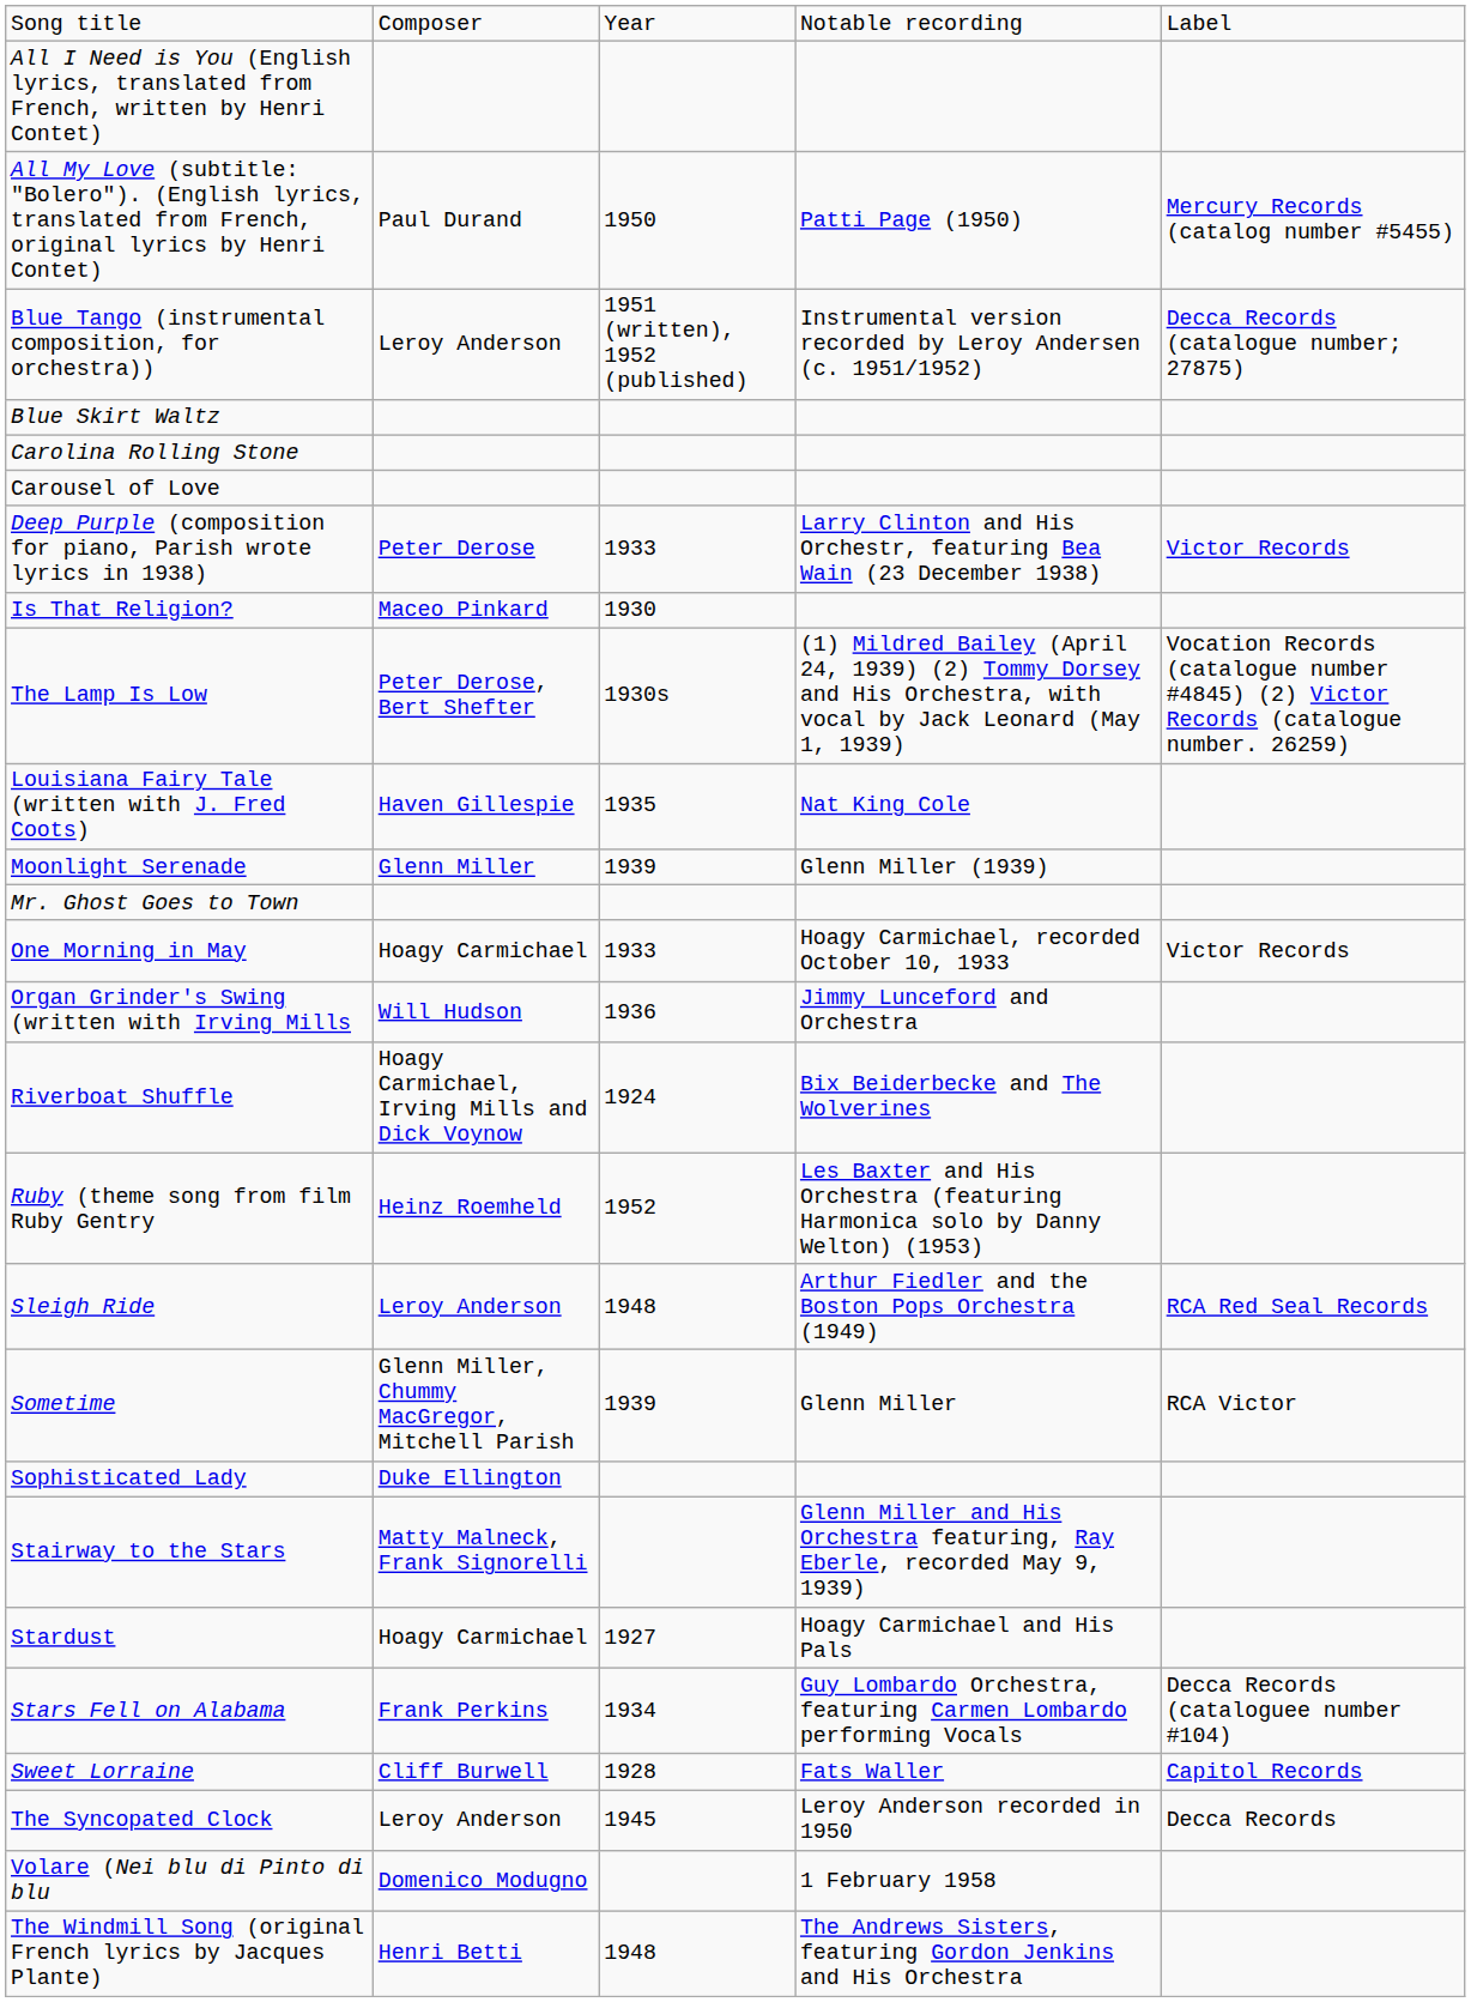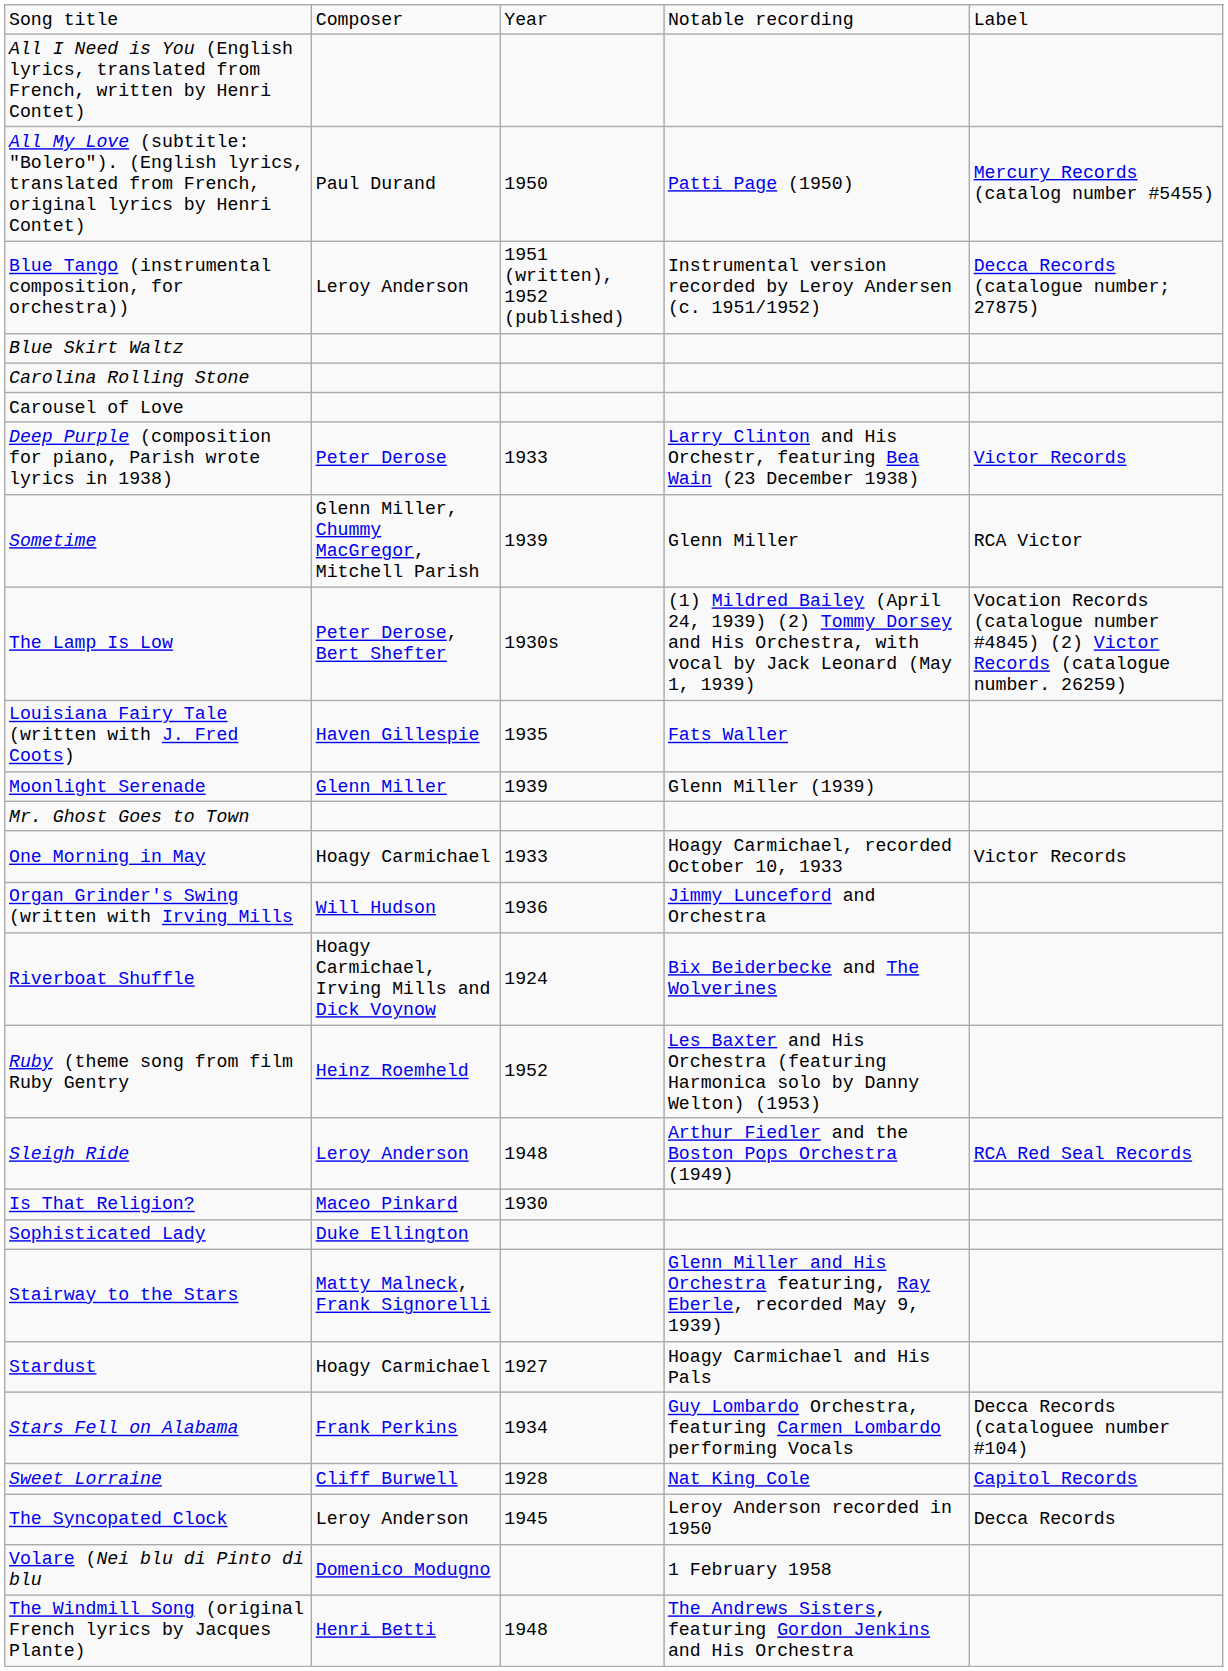 <table class="wikitable">
 <tr>
 <td>Song title</td>
 <td>Composer</td>
 <td>Year</td>
 <td>Notable recording</td>
 <td>Label</td>
 </tr>
 <tr>
 <td><em>All I Need is You</em> (English lyrics, translated from French, written by Henri Contet)</td>
 <td></td>
 <td></td>
 <td></td>
 <td></td>
 </tr>
 <tr>
 <td><em><a href='#'>All My Love</a></em> (subtitle: "Bolero").  (English lyrics, translated from French, original lyrics by Henri Contet)</td>
 <td>Paul Durand</td>
 <td>1950</td>
 <td><a href='#'>Patti Page</a> (1950)</td>
 <td><a href='#'>Mercury Records</a> (catalog number #5455)</td>
 </tr>
 <tr>
 <td><a href='#'>Blue Tango</a> (instrumental composition, for orchestra))</td>
 <td>Leroy Anderson</td>
 <td>1951 (written), 1952 (published)</td>
 <td>Instrumental version recorded by Leroy Andersen (c. 1951/1952)</td>
 <td><a href='#'>Decca Records</a> (catalogue number; 27875)</td>
 </tr>
 <tr>
 <td><em>Blue Skirt Waltz</em></td>
 <td></td>
 <td></td>
 <td></td>
 <td></td>
 </tr>
 <tr>
 <td><em>Carolina Rolling Stone</em></td>
 <td></td>
 <td></td>
 <td></td>
 <td></td>
 </tr>
 <tr>
 <td>Carousel of Love</td>
 <td></td>
 <td></td>
 <td></td>
 <td></td>
 </tr>
 <tr>
 <td><em><a href='#'>Deep Purple</a></em> (composition for piano, Parish wrote lyrics in 1938)</td>
 <td><a href='#'>Peter Derose</a></td>
 <td>1933</td>
 <td><a href='#'>Larry Clinton</a> and His Orchestr, featuring <a href='#'>Bea Wain</a> (23 December 1938)</td>
 <td><a href='#'>Victor Records</a></td>
 </tr>
 <tr>
-<td><a href='#'>Is That Religion?</a></td>
-<td><a href='#'>Maceo Pinkard</a></td>
-<td>1930</td>
-<td></td>
-<td></td>
+<td><em><a href='#'>Sometime</a></em></td>
+<td>Glenn Miller, <a href='#'>Chummy MacGregor</a>, Mitchell Parish</td>
+<td>1939</td>
+<td>Glenn Miller</td>
+<td>RCA Victor</td>
 </tr>
 <tr>
 <td><a href='#'>The Lamp Is Low</a></td>
 <td><a href='#'>Peter Derose</a>, <a href='#'>Bert Shefter</a></td>
 <td>1930s</td>
 <td>(1) <a href='#'>Mildred Bailey</a> (April 24, 1939) (2) <a href='#'>Tommy Dorsey</a> and His Orchestra, with vocal by Jack Leonard (May 1, 1939)</td>
 <td>Vocation Records (catalogue number #4845) (2) <a href='#'>Victor Records</a> (catalogue number. 26259)</td>
 </tr>
 <tr>
 <td><a href='#'>Louisiana Fairy Tale</a> (written with <a href='#'>J. Fred Coots</a>)</td>
 <td><a href='#'>Haven Gillespie</a></td>
 <td>1935</td>
-<td><a href='#'>Nat King Cole</a></td>
+<td><a href='#'>Fats Waller</a></td>
 <td></td>
 </tr>
 <tr>
 <td><a href='#'>Moonlight Serenade</a></td>
 <td><a href='#'>Glenn Miller</a></td>
 <td>1939</td>
 <td>Glenn Miller (1939)</td>
 <td></td>
 </tr>
 <tr>
 <td><em>Mr. Ghost Goes to Town</em></td>
 <td></td>
 <td></td>
 <td></td>
 <td></td>
 </tr>
 <tr>
 <td><a href='#'>One Morning in May</a></td>
 <td>Hoagy Carmichael</td>
 <td>1933</td>
 <td>Hoagy Carmichael, recorded October 10, 1933</td>
 <td>Victor Records</td>
 </tr>
 <tr>
 <td><a href='#'>Organ Grinder's Swing</a> (written with <a href='#'>Irving Mills</a></td>
 <td><a href='#'>Will Hudson</a></td>
 <td>1936</td>
 <td><a href='#'>Jimmy Lunceford</a> and Orchestra</td>
 <td></td>
 </tr>
 <tr>
 <td><a href='#'>Riverboat Shuffle</a></td>
 <td>Hoagy Carmichael, Irving Mills and <a href='#'>Dick Voynow</a></td>
 <td>1924</td>
 <td><a href='#'>Bix Beiderbecke</a> and <a href='#'>The Wolverines</a></td>
 <td></td>
 </tr>
 <tr>
 <td><em><a href='#'>Ruby</a></em> (theme song from film Ruby Gentry</td>
 <td><a href='#'>Heinz Roemheld</a></td>
 <td>1952</td>
 <td><a href='#'>Les Baxter</a> and His Orchestra (featuring Harmonica solo by Danny Welton) (1953)</td>
 <td></td>
 </tr>
 <tr>
 <td><em><a href='#'>Sleigh Ride</a></em></td>
 <td><a href='#'>Leroy Anderson</a></td>
 <td>1948</td>
 <td><a href='#'>Arthur Fiedler</a> and the <a href='#'>Boston Pops Orchestra</a> (1949)</td>
 <td><a href='#'>RCA Red Seal Records</a></td>
 </tr>
 <tr>
-<td><em><a href='#'>Sometime</a></em></td>
-<td>Glenn Miller, <a href='#'>Chummy MacGregor</a>, Mitchell Parish</td>
-<td>1939</td>
-<td>Glenn Miller</td>
-<td>RCA Victor</td>
+<td><a href='#'>Is That Religion?</a></td>
+<td><a href='#'>Maceo Pinkard</a></td>
+<td>1930</td>
+<td></td>
+<td></td>
 </tr>
 <tr>
 <td><a href='#'>Sophisticated Lady</a></td>
 <td><a href='#'>Duke Ellington</a></td>
 <td></td>
 <td></td>
 <td></td>
 </tr>
 <tr>
 <td><a href='#'>Stairway to the Stars</a></td>
 <td><a href='#'>Matty Malneck</a>, <a href='#'>Frank Signorelli</a></td>
 <td></td>
 <td><a href='#'>Glenn Miller and His Orchestra</a> featuring, <a href='#'>Ray Eberle</a>, recorded May 9, 1939)</td>
 <td></td>
 </tr>
 <tr>
 <td><a href='#'>Stardust</a></td>
 <td>Hoagy Carmichael</td>
 <td>1927</td>
 <td>Hoagy Carmichael and His Pals</td>
 <td></td>
 </tr>
 <tr>
 <td><em><a href='#'>Stars Fell on Alabama</a></em></td>
 <td><a href='#'>Frank Perkins</a></td>
 <td>1934</td>
 <td><a href='#'>Guy Lombardo</a> Orchestra, featuring <a href='#'>Carmen Lombardo</a> performing Vocals</td>
 <td>Decca Records  (cataloguee number #104)</td>
 </tr>
 <tr>
 <td><em><a href='#'>Sweet Lorraine</a></em></td>
 <td><a href='#'>Cliff Burwell</a></td>
 <td>1928</td>
-<td><a href='#'>Fats Waller</a></td>
+<td><a href='#'>Nat King Cole</a></td>
 <td><a href='#'>Capitol Records</a></td>
 </tr>
 <tr>
 <td><a href='#'>The Syncopated Clock</a></td>
 <td>Leroy Anderson</td>
 <td>1945</td>
 <td>Leroy Anderson recorded in 1950</td>
 <td>Decca Records</td>
 </tr>
 <tr>
 <td><a href='#'>Volare</a> (<em>Nei blu di Pinto di blu</em></td>
 <td><a href='#'>Domenico Modugno</a></td>
 <td></td>
 <td>1 February 1958</td>
 <td></td>
 </tr>
 <tr>
 <td><a href='#'>The Windmill Song</a> (original French lyrics by Jacques Plante)</td>
 <td><a href='#'>Henri Betti</a></td>
 <td>1948</td>
 <td><a href='#'>The Andrews Sisters</a>, featuring <a href='#'>Gordon Jenkins</a> and His Orchestra</td>
 <td></td>
 </tr>
 </table>
